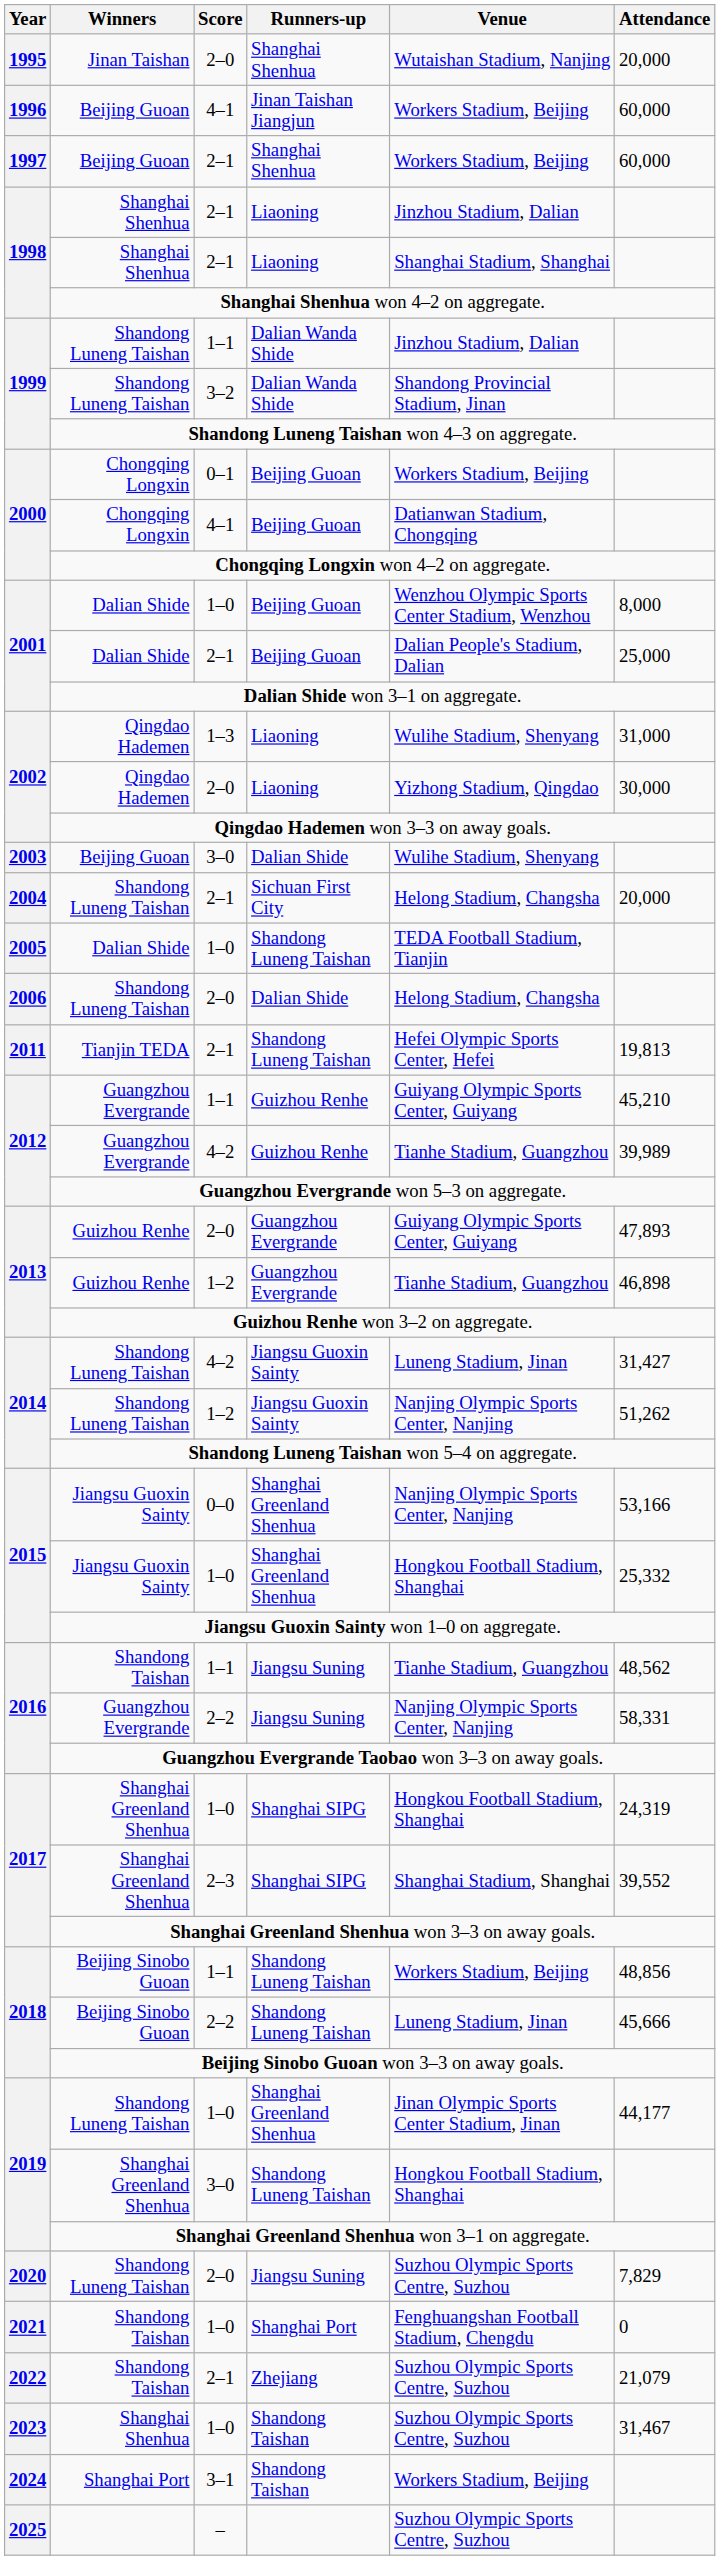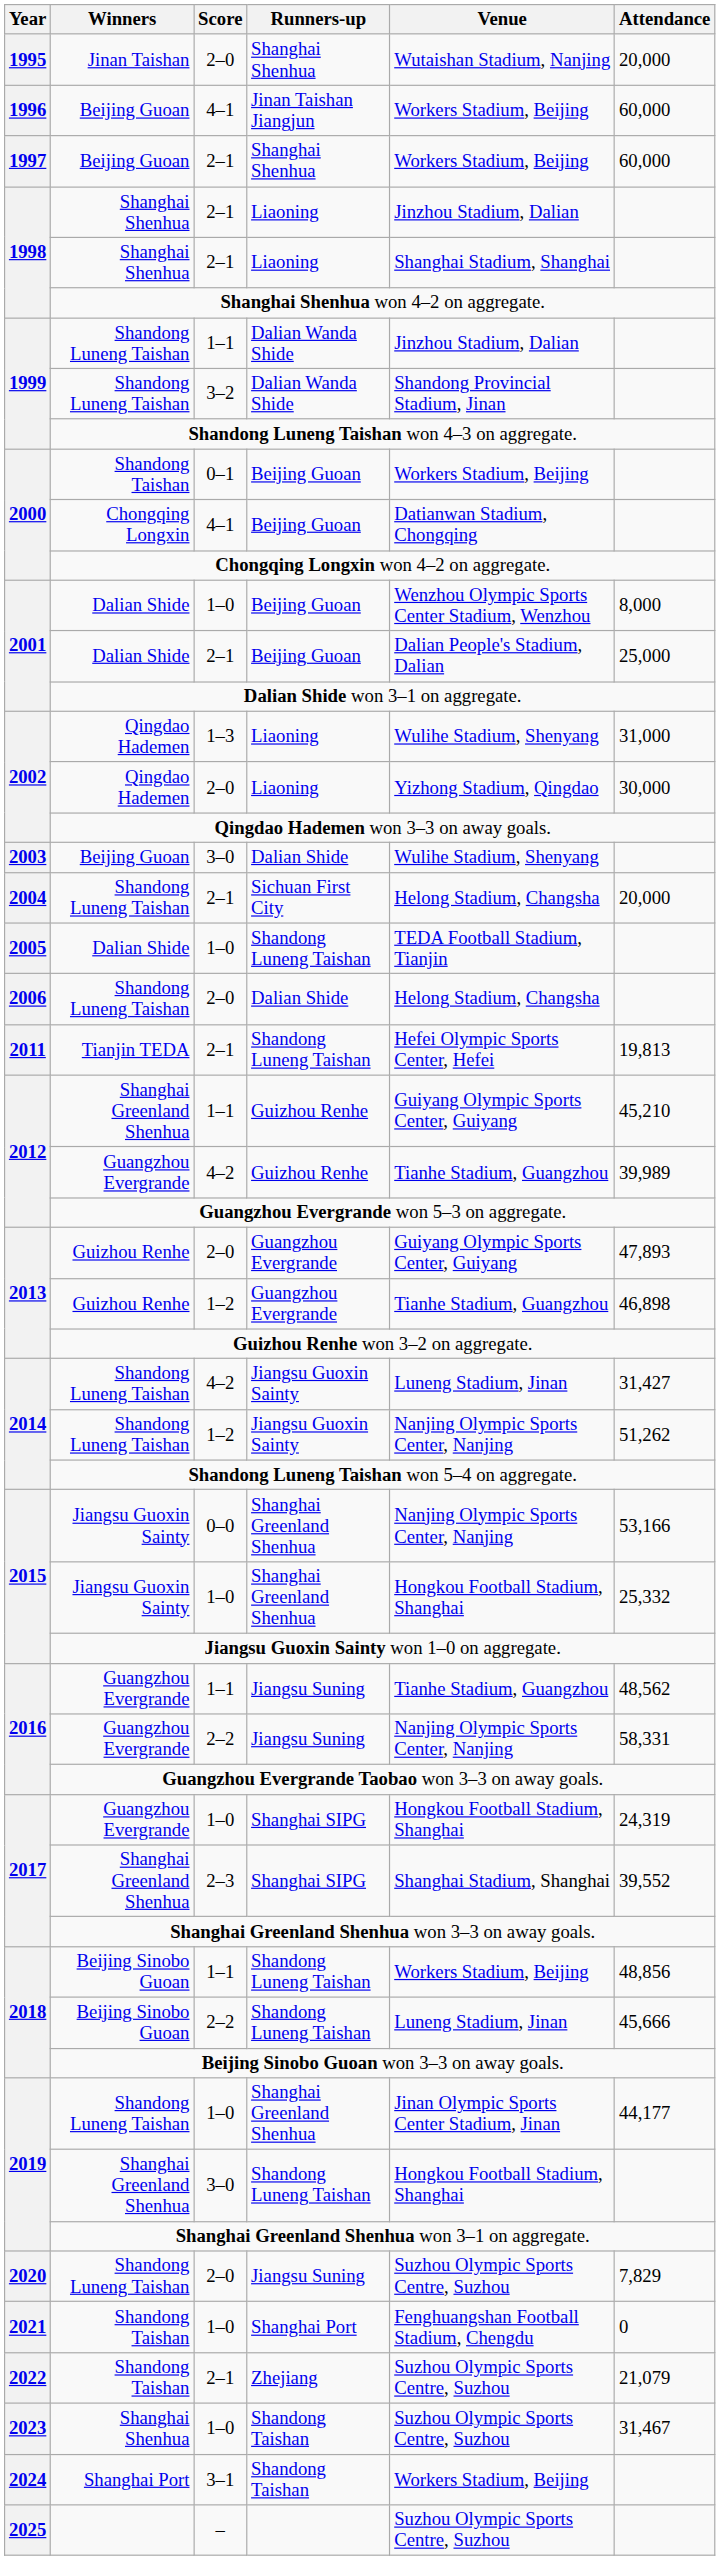 <table class="wikitable plainrowheaders">
 <tr>
 <th scope="col">Year</th>
 <th scope="col">Winners</th>
 <th scope="col">Score</th>
 <th scope="col">Runners-up</th>
 <th scope="col">Venue</th>
 <th scope="col">Attendance</th>
 </tr>
 <tr>
 <th scope="row" style="text-align:center"><a href='#'>1995</a></th>
 <td align=right><a href='#'>Jinan Taishan</a></td>
 <td align=center>2–0</td>
 <td><a href='#'>Shanghai Shenhua</a></td>
 <td><a href='#'>Wutaishan Stadium</a>, <a href='#'>Nanjing</a></td>
 <td>20,000</td>
 </tr>
 <tr>
 <th scope="row" style="text-align:center"><a href='#'>1996</a></th>
 <td align=right><a href='#'>Beijing Guoan</a></td>
 <td align=center>4–1</td>
 <td><a href='#'>Jinan Taishan Jiangjun</a></td>
 <td><a href='#'>Workers Stadium</a>, <a href='#'>Beijing</a></td>
 <td>60,000</td>
 </tr>
 <tr>
 <th scope="row" style="text-align:center"><a href='#'>1997</a></th>
 <td align=right><a href='#'>Beijing Guoan</a></td>
 <td align=center>2–1</td>
 <td><a href='#'>Shanghai Shenhua</a></td>
 <td><a href='#'>Workers Stadium</a>, <a href='#'>Beijing</a></td>
 <td>60,000</td>
 </tr>
 <tr>
 <th scope=row rowspan=3 style=text-align:center><a href='#'>1998</a></th>
 <td align=right><a href='#'>Shanghai Shenhua</a></td>
 <td align=center>2–1</td>
 <td><a href='#'>Liaoning</a></td>
 <td><a href='#'>Jinzhou Stadium</a>, <a href='#'>Dalian</a></td>
 <td></td>
 </tr>
 <tr>
 <td align=right><a href='#'>Shanghai Shenhua</a></td>
 <td align=center>2–1</td>
 <td><a href='#'>Liaoning</a></td>
 <td><a href='#'>Shanghai Stadium</a>, <a href='#'>Shanghai</a></td>
 <td></td>
 </tr>
 <tr>
 <td colspan="5" align="center"><strong>Shanghai Shenhua</strong> won 4–2 on aggregate.</td>
 </tr>
 <tr>
 <th scope=row rowspan=3 style=text-align:center><a href='#'>1999</a></th>
 <td align=right><a href='#'>Shandong Luneng Taishan</a></td>
 <td align=center>1–1</td>
 <td><a href='#'>Dalian Wanda Shide</a></td>
 <td><a href='#'>Jinzhou Stadium</a>, <a href='#'>Dalian</a></td>
 <td></td>
 </tr>
 <tr>
 <td align=right><a href='#'>Shandong Luneng Taishan</a></td>
 <td align=center>3–2</td>
 <td><a href='#'>Dalian Wanda Shide</a></td>
 <td><a href='#'>Shandong Provincial Stadium</a>, <a href='#'>Jinan</a></td>
 <td></td>
 </tr>
 <tr>
 <td colspan="5" align="center"><strong>Shandong Luneng Taishan</strong> won 4–3 on aggregate.</td>
 </tr>
 <tr>
 <th scope=row rowspan=3 style=text-align:center><a href='#'>2000</a></th>
-<td align=right><a href='#'>Chongqing Longxin</a></td>
+<td align=right><a href='#'>Shandong Taishan</a></td>
 <td align=center>0–1</td>
 <td><a href='#'>Beijing Guoan</a></td>
 <td><a href='#'>Workers Stadium</a>, <a href='#'>Beijing</a></td>
 <td></td>
 </tr>
 <tr>
 <td align=right><a href='#'>Chongqing Longxin</a></td>
 <td align=center>4–1</td>
 <td><a href='#'>Beijing Guoan</a></td>
 <td><a href='#'>Datianwan Stadium</a>, <a href='#'>Chongqing</a></td>
 <td></td>
 </tr>
 <tr>
 <td colspan="5" align="center"><strong>Chongqing Longxin</strong> won 4–2 on aggregate.</td>
 </tr>
 <tr>
 <th scope=row rowspan=3 style=text-align:center><a href='#'>2001</a></th>
 <td align=right><a href='#'>Dalian Shide</a></td>
 <td align=center>1–0</td>
 <td><a href='#'>Beijing Guoan</a></td>
 <td><a href='#'>Wenzhou Olympic Sports Center Stadium</a>, <a href='#'>Wenzhou</a></td>
 <td>8,000</td>
 </tr>
 <tr>
 <td align=right><a href='#'>Dalian Shide</a></td>
 <td align=center>2–1</td>
 <td><a href='#'>Beijing Guoan</a></td>
 <td><a href='#'>Dalian People's Stadium</a>, <a href='#'>Dalian</a></td>
 <td>25,000</td>
 </tr>
 <tr>
 <td colspan="5" align="center"><strong>Dalian Shide</strong> won 3–1 on aggregate.</td>
 </tr>
 <tr>
 <th scope=row rowspan=3 style=text-align:center><a href='#'>2002</a></th>
 <td align=right><a href='#'>Qingdao Hademen</a></td>
 <td align=center>1–3</td>
 <td><a href='#'>Liaoning</a></td>
 <td><a href='#'>Wulihe Stadium</a>, <a href='#'>Shenyang</a></td>
 <td>31,000</td>
 </tr>
 <tr>
 <td align=right><a href='#'>Qingdao Hademen</a></td>
 <td align=center>2–0</td>
 <td><a href='#'>Liaoning</a></td>
 <td><a href='#'>Yizhong Stadium</a>, <a href='#'>Qingdao</a></td>
 <td>30,000</td>
 </tr>
 <tr>
 <td colspan="5" align="center"><strong>Qingdao Hademen</strong> won 3–3 on away goals.</td>
 </tr>
 <tr>
 <th scope="row" style="text-align:center"><a href='#'>2003</a></th>
 <td align=right><a href='#'>Beijing Guoan</a></td>
 <td align=center>3–0</td>
 <td><a href='#'>Dalian Shide</a></td>
 <td><a href='#'>Wulihe Stadium</a>, <a href='#'>Shenyang</a></td>
 <td></td>
 </tr>
 <tr>
 <th scope="row" style="text-align:center"><a href='#'>2004</a></th>
 <td align=right><a href='#'>Shandong Luneng Taishan</a></td>
 <td align=center>2–1</td>
 <td><a href='#'>Sichuan First City</a></td>
 <td><a href='#'>Helong Stadium</a>, <a href='#'>Changsha</a></td>
 <td>20,000</td>
 </tr>
 <tr>
 <th scope="row" style="text-align:center"><a href='#'>2005</a></th>
 <td align=right><a href='#'>Dalian Shide</a></td>
 <td align=center>1–0</td>
 <td><a href='#'>Shandong Luneng Taishan</a></td>
 <td><a href='#'>TEDA Football Stadium</a>, <a href='#'>Tianjin</a></td>
 <td></td>
 </tr>
 <tr>
 <th scope="row" style="text-align:center"><a href='#'>2006</a></th>
 <td align=right><a href='#'>Shandong Luneng Taishan</a></td>
 <td align=center>2–0</td>
 <td><a href='#'>Dalian Shide</a></td>
 <td><a href='#'>Helong Stadium</a>, <a href='#'>Changsha</a></td>
 <td></td>
 </tr>
 <tr>
 <th scope="row" style="text-align:center"><a href='#'>2011</a></th>
 <td align=right><a href='#'>Tianjin TEDA</a></td>
 <td align=center>2–1</td>
 <td><a href='#'>Shandong Luneng Taishan</a></td>
 <td><a href='#'>Hefei Olympic Sports Center</a>, <a href='#'>Hefei</a></td>
 <td>19,813</td>
 </tr>
 <tr>
 <th scope=row rowspan=3 style=text-align:center><a href='#'>2012</a></th>
-<td align=right><a href='#'>Guangzhou Evergrande</a></td>
+<td align=right><a href='#'>Shanghai Greenland Shenhua</a></td>
 <td align=center>1–1</td>
 <td><a href='#'>Guizhou Renhe</a></td>
 <td><a href='#'>Guiyang Olympic Sports Center</a>, <a href='#'>Guiyang</a></td>
 <td>45,210</td>
 </tr>
 <tr>
 <td align=right><a href='#'>Guangzhou Evergrande</a></td>
 <td align=center>4–2</td>
 <td><a href='#'>Guizhou Renhe</a></td>
 <td><a href='#'>Tianhe Stadium</a>, <a href='#'>Guangzhou</a></td>
 <td>39,989</td>
 </tr>
 <tr>
 <td colspan="5" align="center"><strong>Guangzhou Evergrande</strong> won 5–3 on aggregate.</td>
 </tr>
 <tr>
 <th scope=row rowspan=3 style=text-align:center><a href='#'>2013</a></th>
 <td align=right><a href='#'>Guizhou Renhe</a></td>
 <td align=center>2–0</td>
 <td><a href='#'>Guangzhou Evergrande</a></td>
 <td><a href='#'>Guiyang Olympic Sports Center</a>, <a href='#'>Guiyang</a></td>
 <td>47,893</td>
 </tr>
 <tr>
 <td align=right><a href='#'>Guizhou Renhe</a></td>
 <td align=center>1–2</td>
 <td><a href='#'>Guangzhou Evergrande</a></td>
 <td><a href='#'>Tianhe Stadium</a>, <a href='#'>Guangzhou</a></td>
 <td>46,898</td>
 </tr>
 <tr>
 <td colspan="5" align="center"><strong>Guizhou Renhe</strong> won 3–2 on aggregate.</td>
 </tr>
 <tr>
 <th scope=row rowspan=3 style=text-align:center><a href='#'>2014</a></th>
 <td align=right><a href='#'>Shandong Luneng Taishan</a></td>
 <td align=center>4–2</td>
 <td><a href='#'>Jiangsu Guoxin Sainty</a></td>
 <td><a href='#'>Luneng Stadium</a>, <a href='#'>Jinan</a></td>
 <td>31,427</td>
 </tr>
 <tr>
 <td align=right><a href='#'>Shandong Luneng Taishan</a></td>
 <td align=center>1–2</td>
 <td><a href='#'>Jiangsu Guoxin Sainty</a></td>
 <td><a href='#'>Nanjing Olympic Sports Center</a>, <a href='#'>Nanjing</a></td>
 <td>51,262</td>
 </tr>
 <tr>
 <td colspan="5" align="center"><strong>Shandong Luneng Taishan</strong> won 5–4 on aggregate.</td>
 </tr>
 <tr>
 <th scope=row rowspan=3 style=text-align:center><a href='#'>2015</a></th>
 <td align=right><a href='#'>Jiangsu Guoxin Sainty</a></td>
 <td align=center>0–0</td>
 <td><a href='#'>Shanghai Greenland Shenhua</a></td>
 <td><a href='#'>Nanjing Olympic Sports Center</a>, <a href='#'>Nanjing</a></td>
 <td>53,166</td>
 </tr>
 <tr>
 <td align=right><a href='#'>Jiangsu Guoxin Sainty</a></td>
 <td align=center>1–0 </td>
 <td><a href='#'>Shanghai Greenland Shenhua</a></td>
 <td><a href='#'>Hongkou Football Stadium</a>, <a href='#'>Shanghai</a></td>
 <td>25,332</td>
 </tr>
 <tr>
 <td colspan="5" align="center"><strong>Jiangsu Guoxin Sainty</strong> won 1–0 on aggregate.</td>
 </tr>
 <tr>
 <th scope=row rowspan=3 style=text-align:center><a href='#'>2016</a></th>
-<td align=right><a href='#'>Shandong Taishan</a></td>
+<td align=right><a href='#'>Guangzhou Evergrande</a></td>
 <td align=center>1–1</td>
 <td><a href='#'>Jiangsu Suning</a></td>
 <td><a href='#'>Tianhe Stadium</a>, <a href='#'>Guangzhou</a></td>
 <td>48,562</td>
 </tr>
 <tr>
 <td align=right><a href='#'>Guangzhou Evergrande</a></td>
 <td align=center>2–2</td>
 <td><a href='#'>Jiangsu Suning</a></td>
 <td><a href='#'>Nanjing Olympic Sports Center</a>, <a href='#'>Nanjing</a></td>
 <td>58,331</td>
 </tr>
 <tr>
 <td colspan="5" align="center"><strong>Guangzhou Evergrande Taobao</strong> won 3–3 on away goals.</td>
 </tr>
 <tr>
 <th scope=row rowspan=3 style=text-align:center><a href='#'>2017</a></th>
-<td align=right><a href='#'>Shanghai Greenland Shenhua</a></td>
+<td align=right><a href='#'>Guangzhou Evergrande</a></td>
 <td align=center>1–0</td>
 <td><a href='#'>Shanghai SIPG</a></td>
 <td><a href='#'>Hongkou Football Stadium</a>, <a href='#'>Shanghai</a></td>
 <td>24,319</td>
 </tr>
 <tr>
 <td align=right><a href='#'>Shanghai Greenland Shenhua</a></td>
 <td align=center>2–3</td>
 <td><a href='#'>Shanghai SIPG</a></td>
 <td><a href='#'>Shanghai Stadium</a>, Shanghai</td>
 <td>39,552</td>
 </tr>
 <tr>
 <td colspan="5" align="center"><strong>Shanghai Greenland Shenhua</strong> won 3–3 on away goals.</td>
 </tr>
 <tr>
 <th scope=row rowspan=3 style=text-align:center><a href='#'>2018</a></th>
 <td align=right><a href='#'>Beijing Sinobo Guoan</a></td>
 <td align=center>1–1</td>
 <td><a href='#'>Shandong Luneng Taishan</a></td>
 <td><a href='#'>Workers Stadium</a>, <a href='#'>Beijing</a></td>
 <td>48,856</td>
 </tr>
 <tr>
 <td align=right><a href='#'>Beijing Sinobo Guoan</a></td>
 <td align=center>2–2</td>
 <td><a href='#'>Shandong Luneng Taishan</a></td>
 <td><a href='#'>Luneng Stadium</a>, <a href='#'>Jinan</a></td>
 <td>45,666</td>
 </tr>
 <tr>
 <td colspan="5" align="center"><strong>Beijing Sinobo Guoan</strong> won 3–3 on away goals.</td>
 </tr>
 <tr>
 <th scope=row rowspan=3 style=text-align:center><a href='#'>2019</a></th>
 <td align=right><a href='#'>Shandong Luneng Taishan</a></td>
 <td align=center>1–0</td>
 <td><a href='#'>Shanghai Greenland Shenhua</a></td>
 <td><a href='#'>Jinan Olympic Sports Center Stadium</a>, <a href='#'>Jinan</a></td>
 <td>44,177</td>
 </tr>
 <tr>
 <td align=right><a href='#'>Shanghai Greenland Shenhua</a></td>
 <td align=center>3–0</td>
 <td><a href='#'>Shandong Luneng Taishan</a></td>
 <td><a href='#'>Hongkou Football Stadium</a>, <a href='#'>Shanghai</a></td>
 <td></td>
 </tr>
 <tr>
 <td colspan="5" align="center"><strong>Shanghai Greenland Shenhua</strong> won 3–1 on aggregate.</td>
 </tr>
 <tr>
 <th scope="row" style="text-align:center"><a href='#'>2020</a></th>
 <td align=right><a href='#'>Shandong Luneng Taishan</a></td>
 <td align=center>2–0</td>
 <td><a href='#'>Jiangsu Suning</a></td>
 <td><a href='#'>Suzhou Olympic Sports Centre</a>, <a href='#'>Suzhou</a></td>
 <td>7,829</td>
 </tr>
 <tr>
 <th scope="row" style="text-align:center"><a href='#'>2021</a></th>
 <td align=right><a href='#'>Shandong Taishan</a></td>
 <td align=center>1–0</td>
 <td><a href='#'>Shanghai Port</a></td>
 <td><a href='#'>Fenghuangshan Football Stadium</a>, <a href='#'>Chengdu</a></td>
 <td>0</td>
 </tr>
 <tr>
 <th scope="row" style="text-align:center"><a href='#'>2022</a></th>
 <td align=right><a href='#'>Shandong Taishan</a></td>
 <td align=center>2–1</td>
 <td><a href='#'>Zhejiang</a></td>
 <td><a href='#'>Suzhou Olympic Sports Centre</a>, <a href='#'>Suzhou</a></td>
 <td>21,079</td>
 </tr>
 <tr>
 <th scope="row" style="text-align:center"><a href='#'>2023</a></th>
 <td align=right><a href='#'>Shanghai Shenhua</a></td>
 <td align=center>1–0</td>
 <td><a href='#'>Shandong Taishan</a></td>
 <td><a href='#'>Suzhou Olympic Sports Centre</a>, <a href='#'>Suzhou</a></td>
 <td>31,467</td>
 </tr>
 <tr>
 <th scope="row" style="text-align:center"><a href='#'>2024</a></th>
 <td align=right><a href='#'>Shanghai Port</a></td>
 <td align=center>3–1</td>
 <td><a href='#'>Shandong Taishan</a></td>
 <td><a href='#'>Workers Stadium</a>, <a href='#'>Beijing</a></td>
 <td></td>
 </tr>
 <tr>
 <th scope="row" style="text-align:center"><a href='#'>2025</a></th>
 <td align=right></td>
 <td align=center>–</td>
 <td></td>
 <td><a href='#'>Suzhou Olympic Sports Centre</a>, <a href='#'>Suzhou</a></td>
 <td></td>
 </tr>
 </table>
